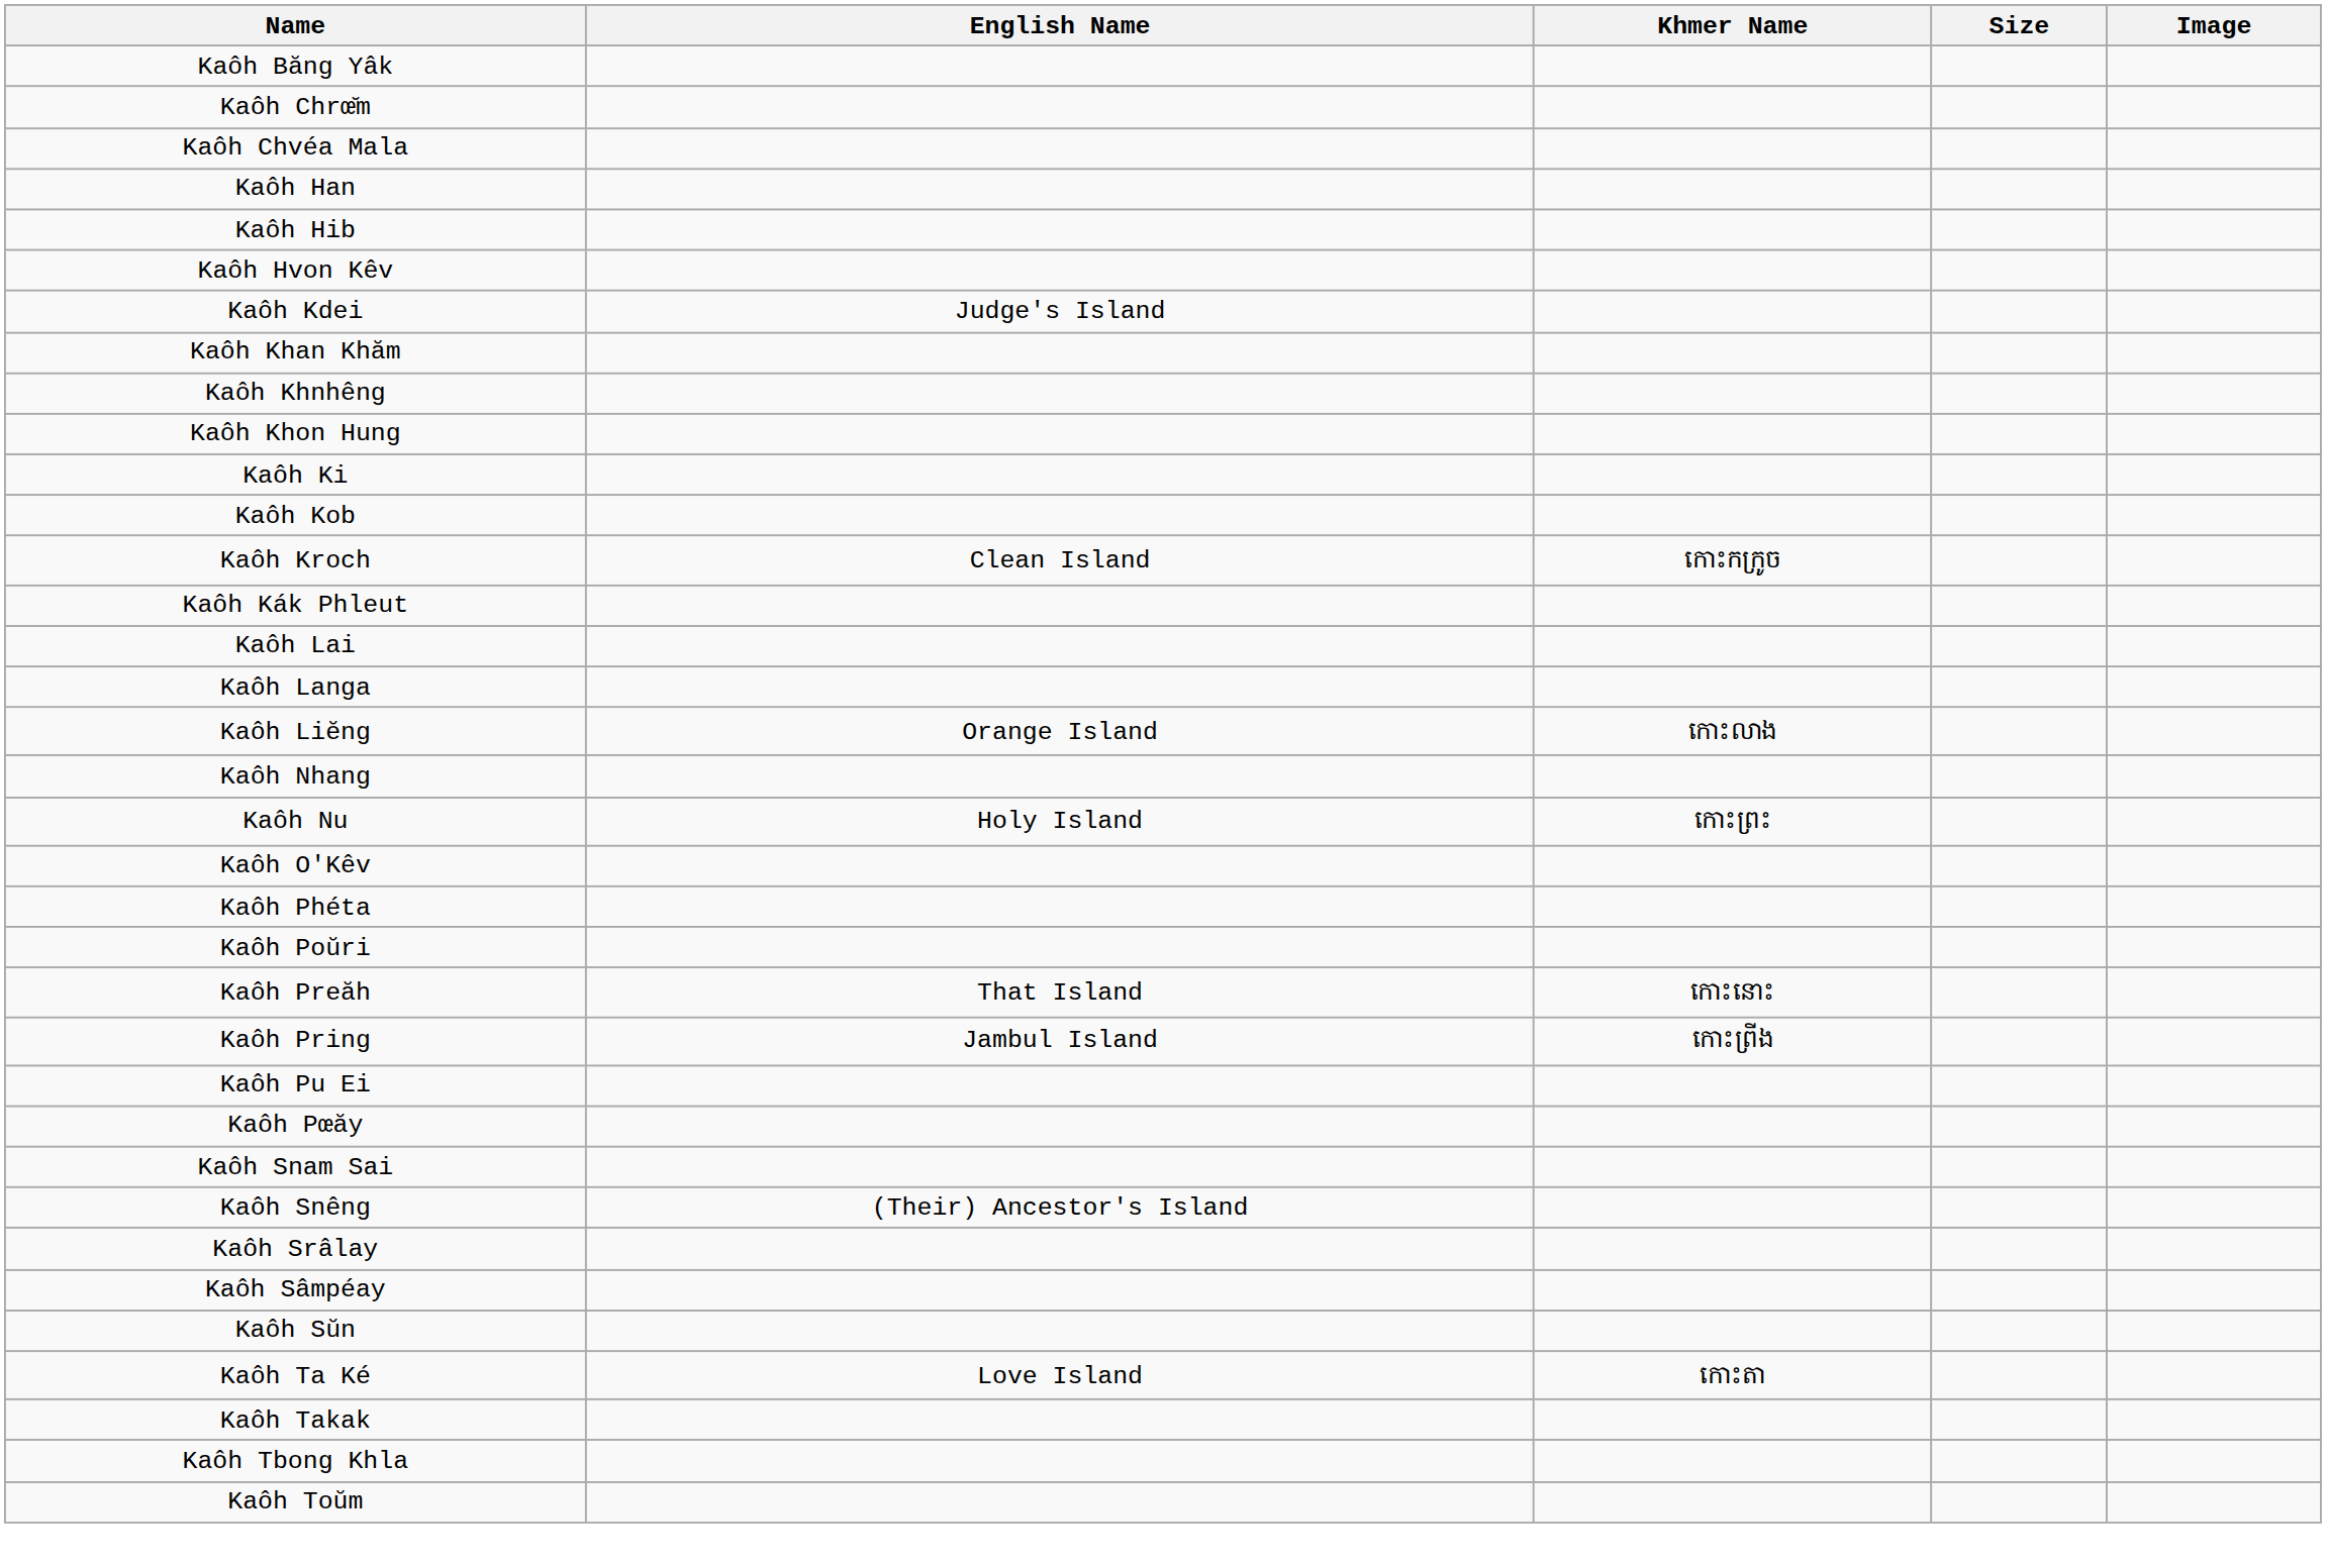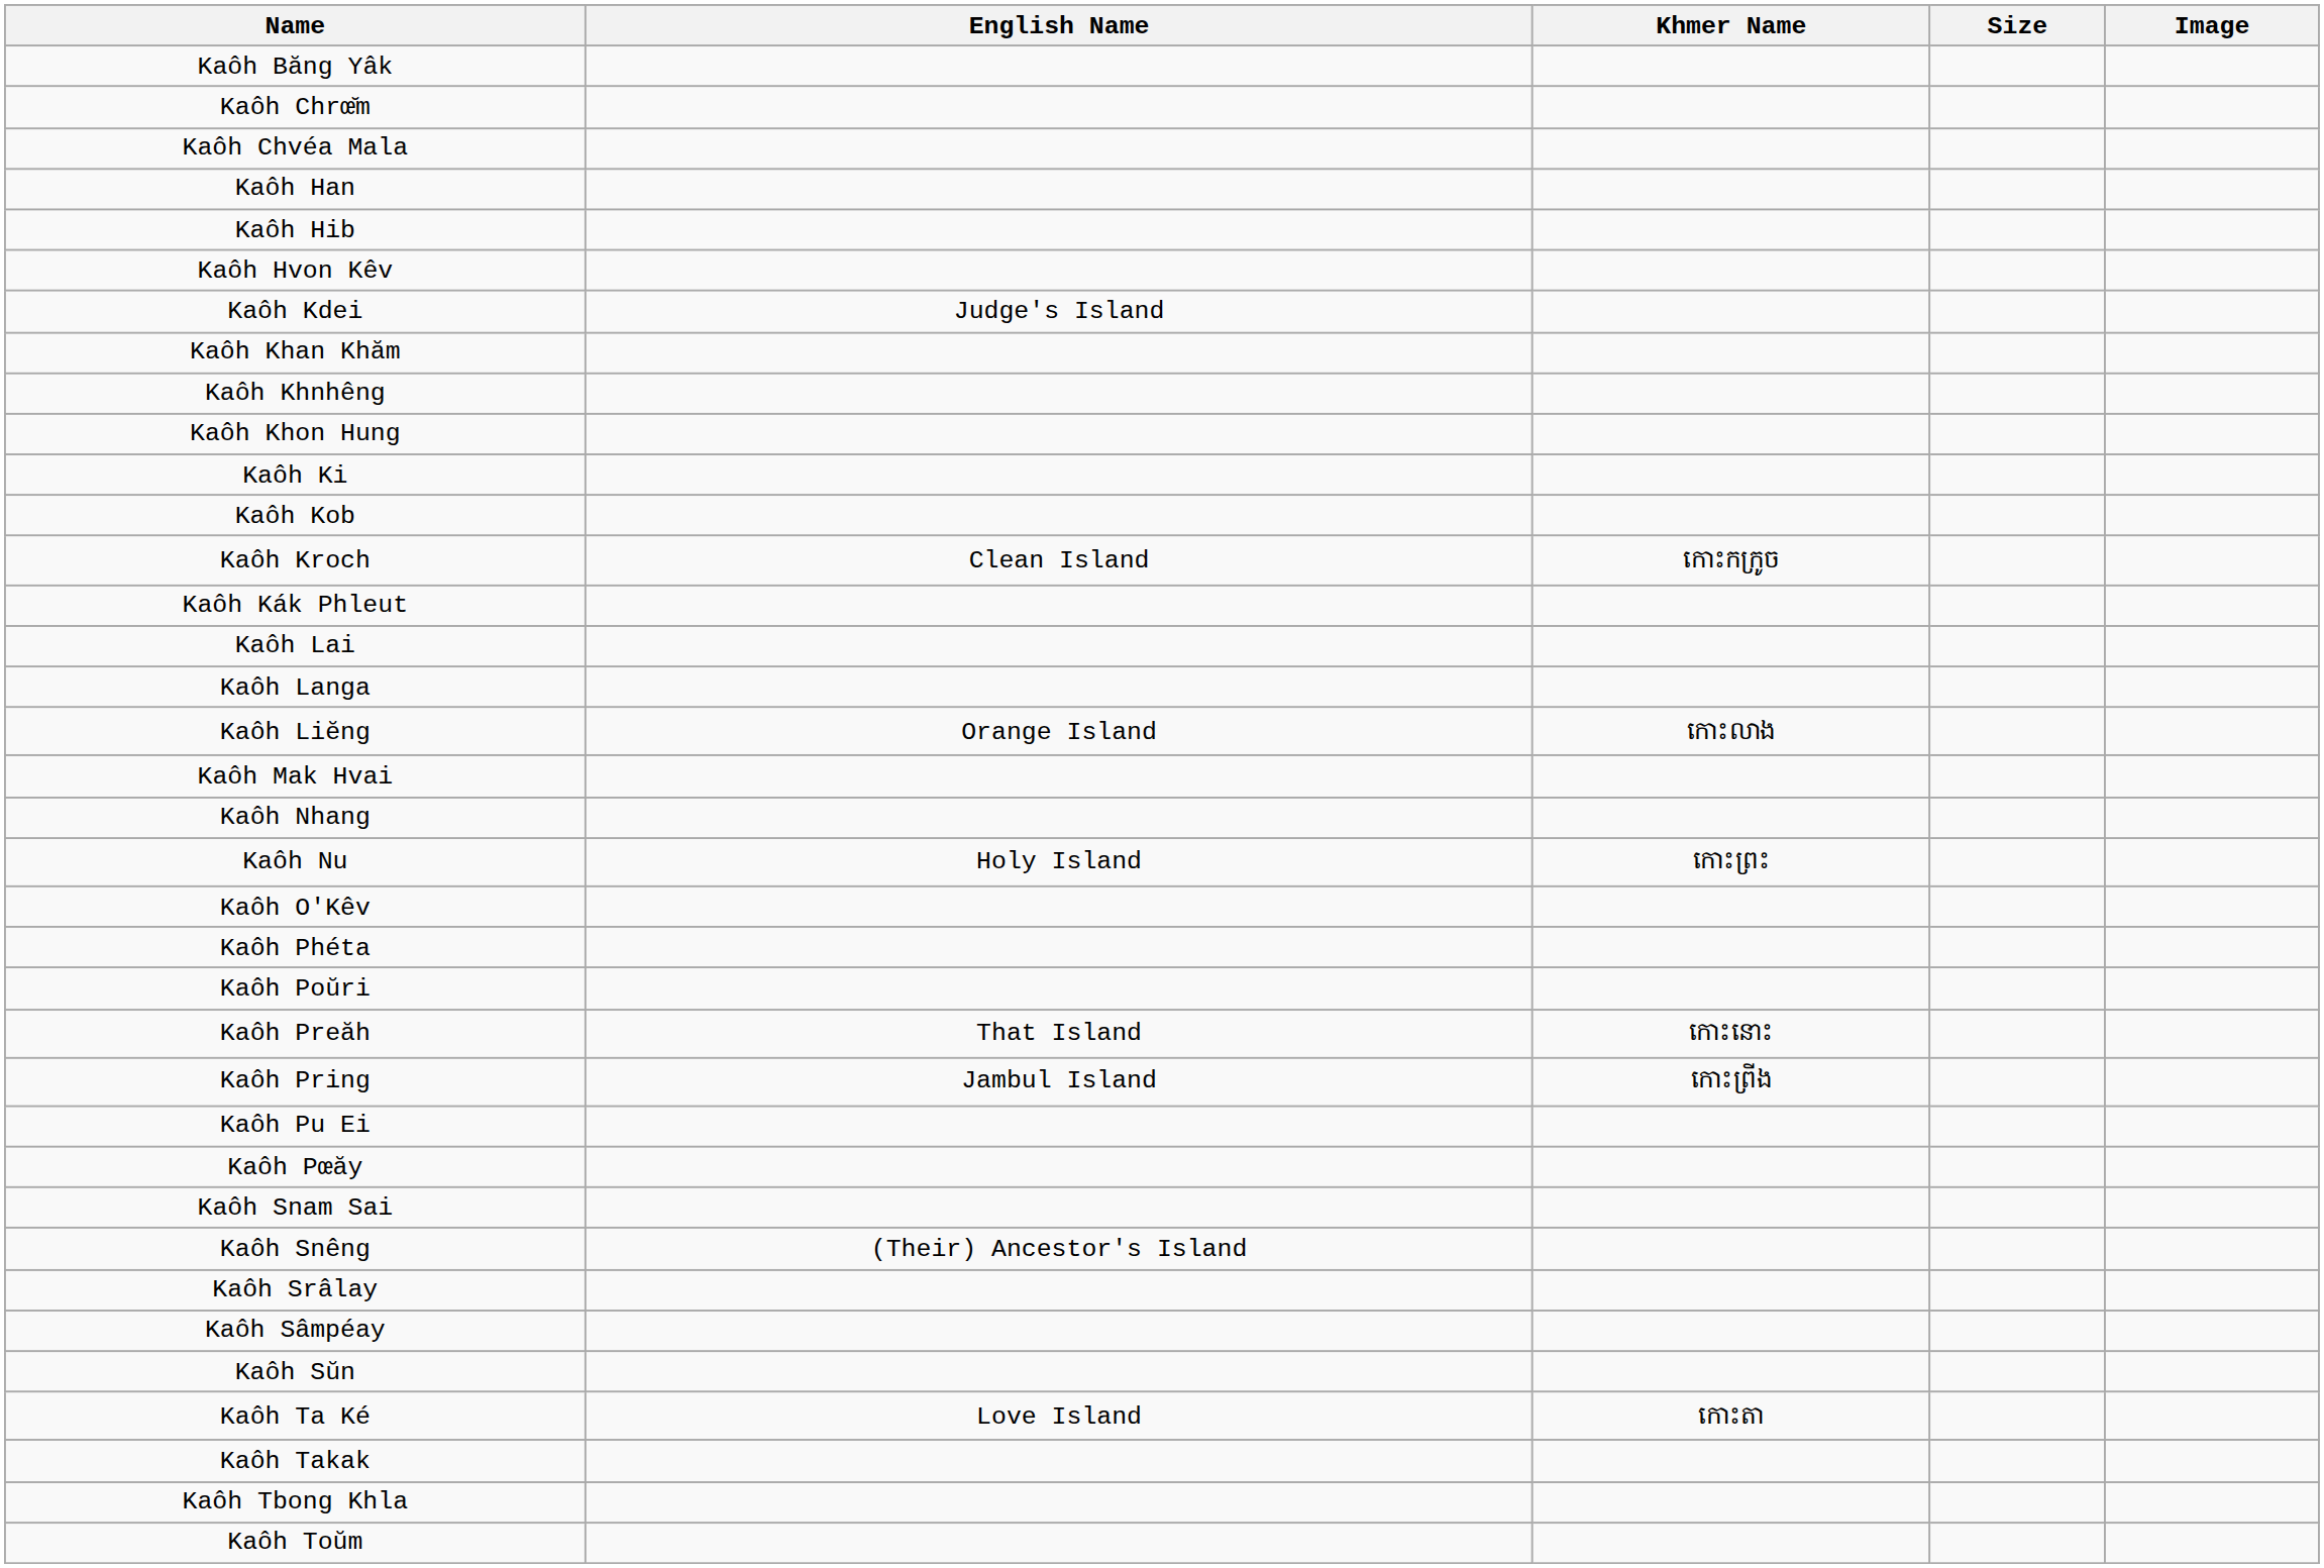 <table class="wikitable sortable"  style="text-align:center; width:95%">
 <tr>
 <th>Name</th>
 <th>English Name</th>
 <th>Khmer Name</th>
 <th>Size</th>
 <th>Image</th>
 </tr>
 <tr>
 <td>Kaôh Băng Yâk</td>
 <td></td>
 <td></td>
 <td></td>
 <td></td>
 </tr>
 <tr>
 <td>Kaôh Chrœ̆m</td>
 <td></td>
 <td></td>
 <td></td>
 <td></td>
 </tr>
 <tr>
 <td>Kaôh Chvéa Mala</td>
 <td></td>
 <td></td>
 <td></td>
 <td></td>
 </tr>
 <tr>
 <td>Kaôh Han</td>
 <td></td>
 <td></td>
 <td></td>
 <td></td>
 </tr>
 <tr>
 <td>Kaôh Hib</td>
 <td></td>
 <td></td>
 <td></td>
 <td></td>
 </tr>
 <tr>
 <td>Kaôh Hvon Kêv</td>
 <td></td>
 <td></td>
 <td></td>
 <td></td>
 </tr>
 <tr>
 <td>Kaôh Kdei</td>
 <td>Judge's Island</td>
 <td></td>
 <td></td>
 <td></td>
 </tr>
 <tr>
 <td>Kaôh Khan Khăm</td>
 <td></td>
 <td></td>
 <td></td>
 <td></td>
 </tr>
 <tr>
 <td>Kaôh Khnhêng</td>
 <td></td>
 <td></td>
 <td></td>
 <td></td>
 </tr>
 <tr>
 <td>Kaôh Khon Hung</td>
 <td></td>
 <td></td>
 <td></td>
 <td></td>
 </tr>
 <tr>
 <td>Kaôh Ki</td>
 <td></td>
 <td></td>
 <td></td>
 <td></td>
 </tr>
 <tr>
 <td>Kaôh Kob</td>
 <td></td>
 <td></td>
 <td></td>
 <td></td>
 </tr>
 <tr>
 <td>Kaôh Kroch</td>
 <td>Clean Island</td>
 <td>កោះកក្រូច</td>
 <td></td>
 <td></td>
 </tr>
 <tr>
 <td>Kaôh Kák Phleut</td>
 <td></td>
 <td></td>
 <td></td>
 <td></td>
 </tr>
 <tr>
 <td>Kaôh Lai</td>
 <td></td>
 <td></td>
 <td></td>
 <td></td>
 </tr>
 <tr>
 <td>Kaôh Langa</td>
 <td></td>
 <td></td>
 <td></td>
 <td></td>
 </tr>
 <tr>
 <td>Kaôh Liĕng</td>
 <td>Orange Island</td>
 <td>កោះលាង</td>
+<td></td>
+<td></td>
+</tr>
+<tr>
+<td>Kaôh Mak Hvai</td>
+<td></td>
+<td></td>
 <td></td>
 <td></td>
 </tr>
 <tr>
 <td>Kaôh Nhang</td>
 <td></td>
 <td></td>
 <td></td>
 <td></td>
 </tr>
 <tr>
 <td>Kaôh Nu</td>
 <td>Holy Island</td>
 <td>កោះព្រះ</td>
 <td></td>
 <td></td>
 </tr>
 <tr>
 <td>Kaôh O'Kêv</td>
 <td></td>
 <td></td>
 <td></td>
 <td></td>
 </tr>
 <tr>
 <td>Kaôh Phéta</td>
 <td></td>
 <td></td>
 <td></td>
 <td></td>
 </tr>
 <tr>
 <td>Kaôh Poŭri</td>
 <td></td>
 <td></td>
 <td></td>
 <td></td>
 </tr>
 <tr>
 <td>Kaôh Preăh</td>
 <td>That Island</td>
 <td>កោះនោះ</td>
 <td></td>
 <td></td>
 </tr>
 <tr>
 <td>Kaôh Pring</td>
 <td>Jambul Island</td>
 <td>កោះព្រីង</td>
 <td></td>
 <td></td>
 </tr>
 <tr>
 <td>Kaôh Pu Ei</td>
 <td></td>
 <td></td>
 <td></td>
 <td></td>
 </tr>
 <tr>
 <td>Kaôh Pœăy</td>
 <td></td>
 <td></td>
 <td></td>
 <td></td>
 </tr>
 <tr>
 <td>Kaôh Snam Sai</td>
 <td></td>
 <td></td>
 <td></td>
 <td></td>
 </tr>
 <tr>
 <td>Kaôh Snêng</td>
 <td>(Their) Ancestor's Island</td>
 <td></td>
 <td></td>
 <td></td>
 </tr>
 <tr>
 <td>Kaôh Srâlay</td>
 <td></td>
 <td></td>
 <td></td>
 <td></td>
 </tr>
 <tr>
 <td>Kaôh Sâmpéay</td>
 <td></td>
 <td></td>
 <td></td>
 <td></td>
 </tr>
 <tr>
 <td>Kaôh Sŭn</td>
 <td></td>
 <td></td>
 <td></td>
 <td></td>
 </tr>
 <tr>
 <td>Kaôh Ta Ké</td>
 <td>Love Island</td>
 <td>កោះតា</td>
 <td></td>
 <td></td>
 </tr>
 <tr>
 <td>Kaôh Takak</td>
 <td></td>
 <td></td>
 <td></td>
 <td></td>
 </tr>
 <tr>
 <td>Kaôh Tbong Khla</td>
 <td></td>
 <td></td>
 <td></td>
 <td></td>
 </tr>
 <tr>
 <td>Kaôh Toŭm</td>
 <td></td>
 <td></td>
 <td></td>
 <td></td>
 </tr>
 </table>
